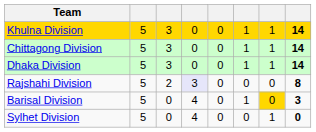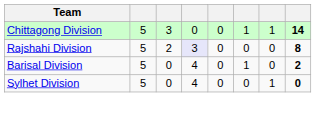 <table class="wikitable">
 <tr>
 <th width=175>Team</th>
 <th width=30></th>
 <th width=30></th>
 <th width=30></th>
 <th width=30></th>
 <th width=30></th>
 <th width=30></th>
 <th width=30></th>
 </tr>
-<tr style="background:gold">
-<td><a href='#'>Khulna Division</a></td>
-<td align=center>5</td>
-<td align=center>3</td>
-<td align=center>0</td>
-<td align=center>0</td>
-<td align=center>1</td>
-<td align=center>1</td>
-<td align=center><strong>14</strong></td>
-</tr>
 <tr style="background:#ccffcc;">
 <td><a href='#'>Chittagong Division</a></td>
-<td align=center>5</td>
-<td align=center>3</td>
-<td align=center>0</td>
-<td align=center>0</td>
-<td align=center>1</td>
-<td align=center>1</td>
-<td align=center><strong>14</strong></td>
-</tr>
-<tr style="background:#ccffcc;">
-<td><a href='#'>Dhaka Division</a></td>
 <td align=center>5</td>
 <td align=center>3</td>
 <td align=center>0</td>
 <td align=center>0</td>
 <td align=center>1</td>
 <td align=center>1</td>
 <td align=center><strong>14</strong></td>
 </tr>
 <tr>
 <td><a href='#'>Rajshahi Division</a></td>
 <td align=center>5</td>
 <td align=center>2</td>
 <td align=center style="background: lavender;">3</td>
 <td align=center>0</td>
 <td align=center>0</td>
 <td align=center>0</td>
 <td align=center><strong>8</strong></td>
 </tr>
 <tr>
 <td><a href='#'>Barisal Division</a></td>
 <td align=center>5</td>
 <td align=center>0</td>
 <td align=center>4</td>
 <td align=center>0</td>
 <td align=center>1</td>
-<td align=center style="background: gold;">0</td>
-<td align=center><strong>3</strong></td>
+<td align=center>0</td>
+<td align=center><strong>2</strong></td>
 </tr>
 <tr>
 <td><a href='#'>Sylhet Division</a></td>
 <td align=center>5</td>
 <td align=center>0</td>
 <td align=center>4</td>
 <td align=center>0</td>
 <td align=center>0</td>
 <td align=center>1</td>
 <td align=center><strong>0</strong></td>
 </tr>
 </table>
